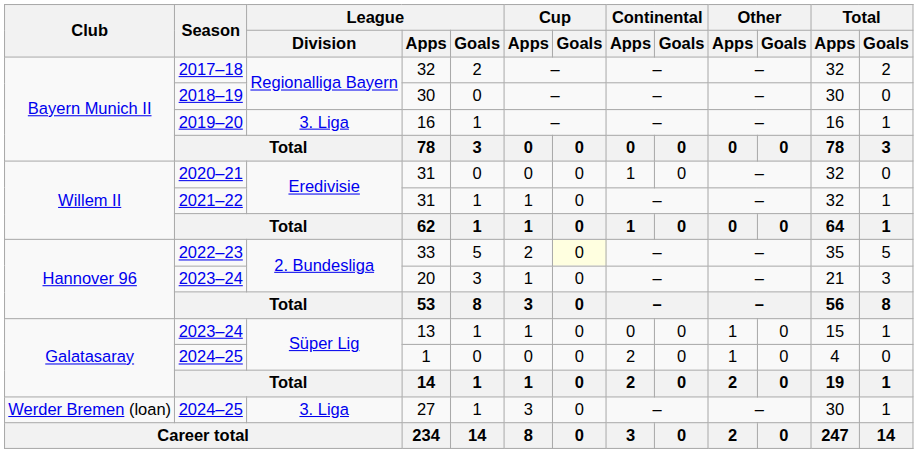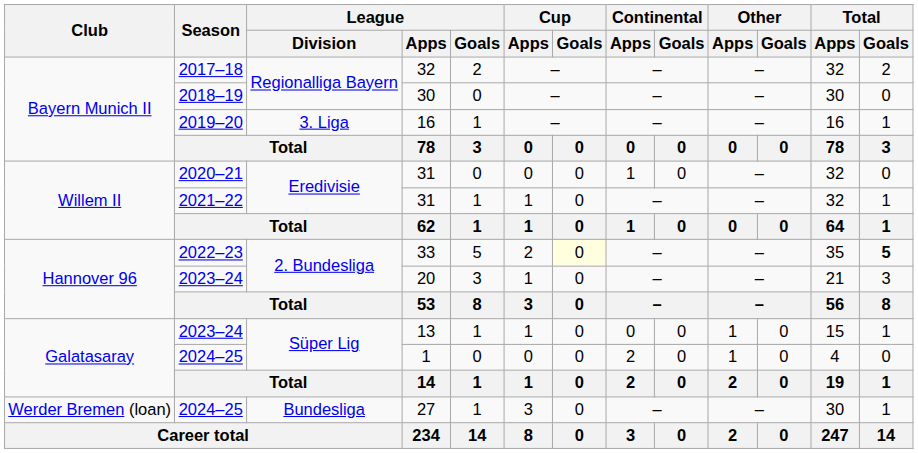 <table class="wikitable" style="text-align:center">
 <tr>
 <th rowspan="2">Club</th>
 <th rowspan="2">Season</th>
 <th colspan="3">League</th>
 <th colspan="2">Cup</th>
 <th colspan="2">Continental</th>
 <th colspan="2">Other</th>
 <th colspan="2">Total</th>
 </tr>
 <tr>
 <th>Division</th>
 <th>Apps</th>
 <th>Goals</th>
 <th>Apps</th>
 <th>Goals</th>
 <th>Apps</th>
 <th>Goals</th>
 <th>Apps</th>
 <th>Goals</th>
 <th>Apps</th>
 <th>Goals</th>
 </tr>
 <tr>
 <td rowspan="4"><a href='#'>Bayern Munich II</a></td>
 <td><a href='#'>2017–18</a></td>
 <td rowspan="2"><a href='#'>Regionalliga Bayern</a></td>
 <td>32</td>
 <td>2</td>
 <td colspan="2">–</td>
 <td colspan="2">–</td>
 <td colspan="2">–</td>
 <td>32</td>
 <td>2</td>
 </tr>
 <tr>
 <td><a href='#'>2018–19</a></td>
 <td>30</td>
 <td>0</td>
 <td colspan="2">–</td>
 <td colspan="2">–</td>
 <td colspan="2">–</td>
 <td>30</td>
 <td>0</td>
 </tr>
 <tr>
 <td><a href='#'>2019–20</a></td>
 <td><a href='#'>3. Liga</a></td>
 <td>16</td>
 <td>1</td>
 <td colspan="2">–</td>
 <td colspan="2">–</td>
 <td colspan="2">–</td>
 <td>16</td>
 <td>1</td>
 </tr>
 <tr>
 <th colspan="2">Total</th>
 <th>78</th>
 <th>3</th>
 <th>0</th>
 <th>0</th>
 <th>0</th>
 <th>0</th>
 <th>0</th>
 <th>0</th>
 <th>78</th>
 <th>3</th>
 </tr>
 <tr>
 <td rowspan="3"><a href='#'>Willem II</a></td>
 <td><a href='#'>2020–21</a></td>
 <td rowspan="2"><a href='#'>Eredivisie</a></td>
 <td>31</td>
 <td>0</td>
 <td>0</td>
 <td>0</td>
 <td>1</td>
 <td>0</td>
 <td colspan="2">–</td>
 <td>32</td>
 <td>0</td>
 </tr>
 <tr>
 <td><a href='#'>2021–22</a></td>
 <td>31</td>
 <td>1</td>
 <td>1</td>
 <td>0</td>
 <td colspan="2">–</td>
 <td colspan="2">–</td>
 <td>32</td>
 <td>1</td>
 </tr>
 <tr>
 <th colspan="2">Total</th>
 <th>62</th>
 <th>1</th>
 <th>1</th>
 <th>0</th>
 <th>1</th>
 <th>0</th>
 <th>0</th>
 <th>0</th>
 <th>64</th>
 <th>1</th>
 </tr>
 <tr>
 <td rowspan="3"><a href='#'>Hannover 96</a></td>
 <td><a href='#'>2022–23</a></td>
 <td rowspan="2"><a href='#'>2. Bundesliga</a></td>
 <td>33</td>
 <td>5</td>
 <td>2</td>
 <td style="background: lightyellow;">0</td>
 <td colspan="2">–</td>
 <td colspan="2">–</td>
 <td>35</td>
-<td>5</td>
+<td><strong>5</strong></td>
 </tr>
 <tr>
 <td><a href='#'>2023–24</a></td>
 <td>20</td>
 <td>3</td>
 <td>1</td>
 <td>0</td>
 <td colspan="2">–</td>
 <td colspan="2">–</td>
 <td>21</td>
 <td>3</td>
 </tr>
 <tr>
 <th colspan="2">Total</th>
 <th>53</th>
 <th>8</th>
 <th>3</th>
 <th>0</th>
 <th colspan="2">–</th>
 <th colspan="2">–</th>
 <th>56</th>
 <th>8</th>
 </tr>
 <tr>
 <td rowspan="3"><a href='#'>Galatasaray</a></td>
 <td><a href='#'>2023–24</a></td>
 <td rowspan="2"><a href='#'>Süper Lig</a></td>
 <td>13</td>
 <td>1</td>
 <td>1</td>
 <td>0</td>
 <td>0</td>
 <td>0</td>
 <td>1</td>
 <td>0</td>
 <td>15</td>
 <td>1</td>
 </tr>
 <tr>
 <td><a href='#'>2024–25</a></td>
 <td>1</td>
 <td>0</td>
 <td>0</td>
 <td>0</td>
 <td>2</td>
 <td>0</td>
 <td>1</td>
 <td>0</td>
 <td>4</td>
 <td>0</td>
 </tr>
 <tr>
 <th colspan="2">Total</th>
 <th>14</th>
 <th>1</th>
 <th>1</th>
 <th>0</th>
 <th>2</th>
 <th>0</th>
 <th>2</th>
 <th>0</th>
 <th>19</th>
 <th>1</th>
 </tr>
 <tr>
 <td><a href='#'>Werder Bremen</a> (loan)</td>
 <td><a href='#'>2024–25</a></td>
-<td><a href='#'>3. Liga</a></td>
+<td><a href='#'>Bundesliga</a></td>
 <td>27</td>
 <td>1</td>
 <td>3</td>
 <td>0</td>
 <td colspan="2">–</td>
 <td colspan="2">–</td>
 <td>30</td>
 <td>1</td>
 </tr>
 <tr>
 <th colspan="3">Career total</th>
 <th>234</th>
 <th>14</th>
 <th>8</th>
 <th>0</th>
 <th>3</th>
 <th>0</th>
 <th>2</th>
 <th>0</th>
 <th>247</th>
 <th>14</th>
 </tr>
 </table>
